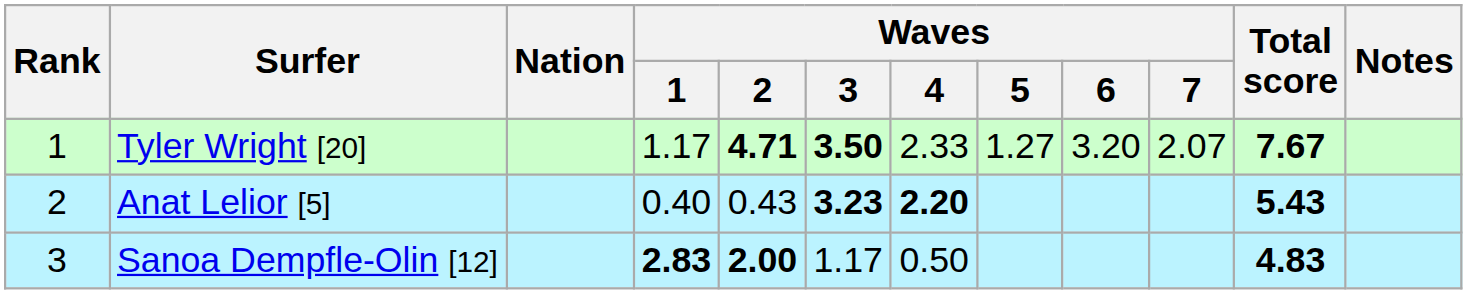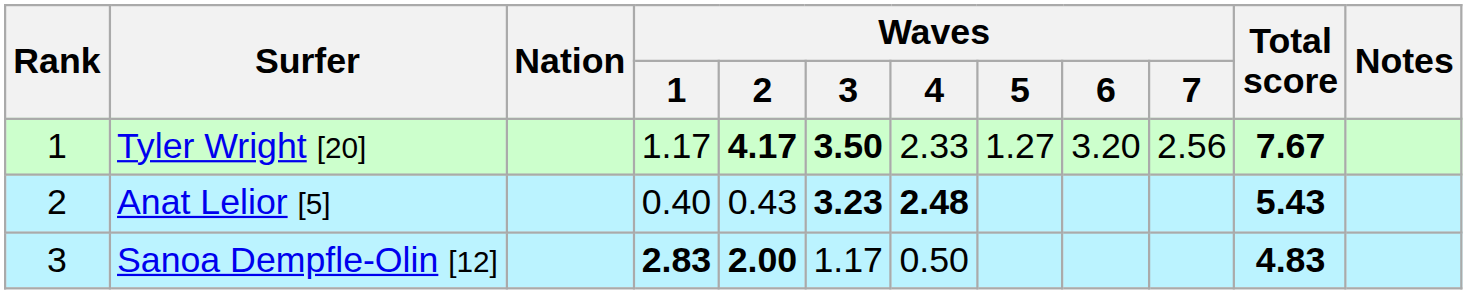 <table class="wikitable sortable" style="text-align:center">
 <tr>
 <th rowspan=2>Rank</th>
 <th rowspan=2>Surfer</th>
 <th rowspan=2>Nation</th>
 <th colspan=7>Waves</th>
 <th rowspan=2>Total<br>score</th>
 <th rowspan=2>Notes</th>
 </tr>
 <tr>
 <th>1</th>
 <th>2</th>
 <th>3</th>
 <th>4</th>
 <th>5</th>
 <th>6</th>
 <th>7</th>
 </tr>
 <tr bgcolor=ccffcc>
 <td>1</td>
 <td align=left><a href='#'>Tyler Wright</a> <small>[20]</small></td>
 <td align=left></td>
 <td>1.17</td>
-<td><strong>4.71</strong></td>
+<td><strong>4.17</strong></td>
 <td><strong>3.50</strong></td>
 <td>2.33</td>
 <td>1.27</td>
 <td>3.20</td>
-<td>2.07</td>
+<td>2.56</td>
 <td><strong>7.67</strong></td>
 <td></td>
 </tr>
 <tr bgcolor=bbf3ff>
 <td>2</td>
 <td align=left><a href='#'>Anat Lelior</a> <small>[5]</small></td>
 <td align=left></td>
 <td>0.40</td>
 <td>0.43</td>
 <td><strong>3.23</strong></td>
-<td><strong>2.20</strong></td>
+<td><strong>2.48</strong></td>
 <td></td>
 <td></td>
 <td></td>
 <td><strong>5.43</strong></td>
 <td></td>
 </tr>
 <tr bgcolor=bbf3ff>
 <td>3</td>
 <td align=left><a href='#'>Sanoa Dempfle-Olin</a> <small>[12]</small></td>
 <td align=left></td>
 <td><strong>2.83</strong></td>
 <td><strong>2.00</strong></td>
 <td>1.17</td>
 <td>0.50</td>
 <td></td>
 <td></td>
 <td></td>
 <td><strong>4.83</strong></td>
 <td></td>
 </tr>
 </table>
